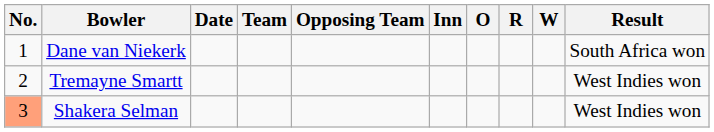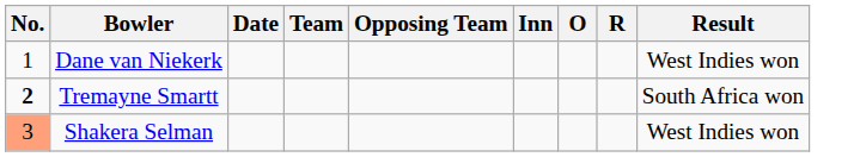 <table class="wikitable">
 <tr align=center>
 <th>No.</th>
 <th>Bowler</th>
 <th>Date</th>
 <th>Team</th>
 <th>Opposing Team</th>
 <th scope="col" style="width:20px;">Inn</th>
 <th scope="col" style="width:20px;">O</th>
 <th scope="col" style="width:20px;">R</th>
-<th scope="col" style="width:20px;">W</th>
 <th>Result</th>
 </tr>
 <tr align=center>
 <td>1</td>
 <td><a href='#'>Dane van Niekerk</a></td>
 <td></td>
 <td></td>
 <td></td>
 <td></td>
 <td></td>
 <td></td>
-<td></td>
-<td>South Africa won</td>
+<td>West Indies won</td>
 </tr>
 <tr align=center>
-<td>2</td>
+<td><strong>2</strong></td>
 <td><a href='#'>Tremayne Smartt</a></td>
 <td></td>
 <td></td>
 <td></td>
 <td></td>
 <td></td>
 <td></td>
-<td></td>
-<td>West Indies won</td>
+<td>South Africa won</td>
 </tr>
 <tr align=center>
 <td style="background: lightsalmon;">3</td>
 <td><a href='#'>Shakera Selman</a></td>
 <td></td>
 <td></td>
 <td></td>
 <td></td>
 <td></td>
 <td></td>
-<td></td>
 <td>West Indies won</td>
 </tr>
 </table>
